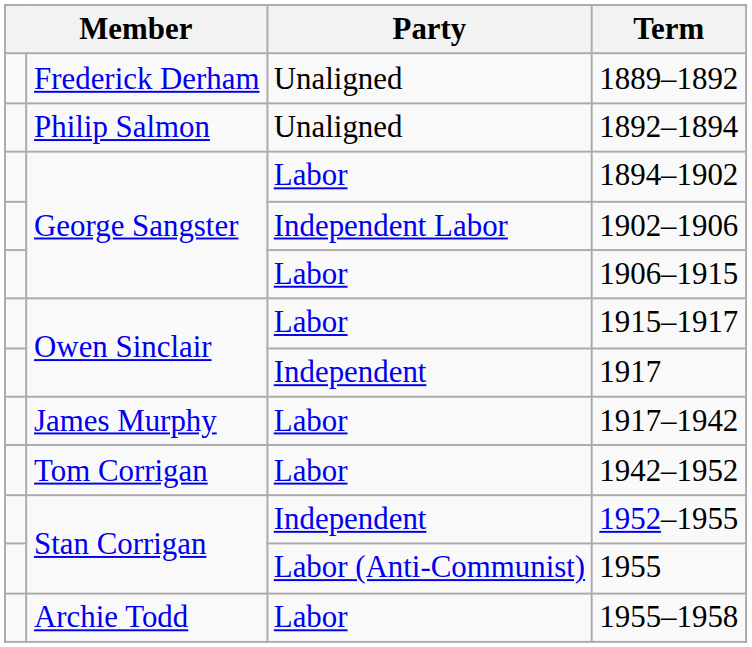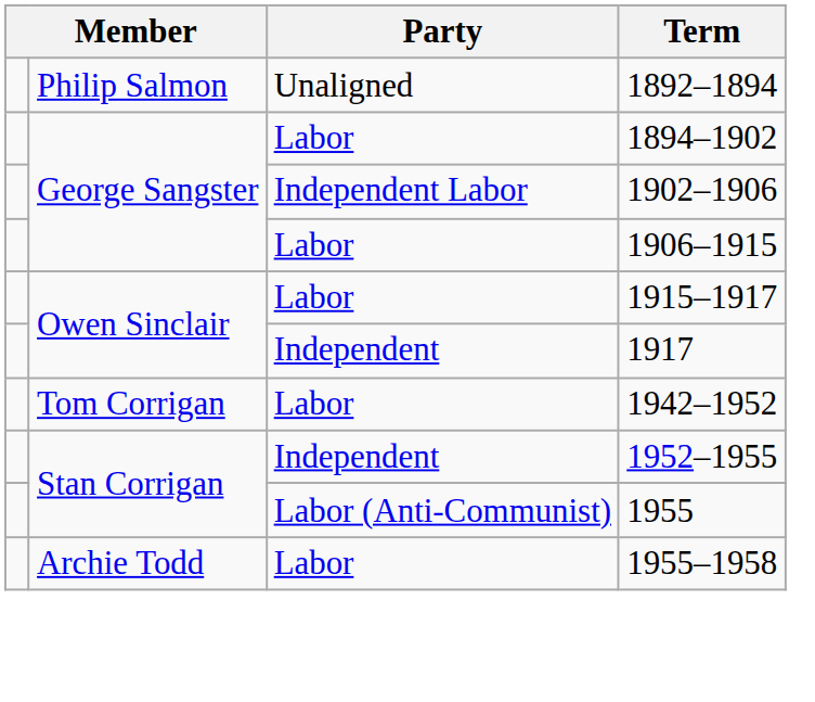 <table class="wikitable">
 <tr>
 <th colspan="2">Member</th>
 <th>Party</th>
 <th>Term</th>
-</tr>
-<tr>
-<td> </td>
-<td><a href='#'>Frederick Derham</a></td>
-<td>Unaligned</td>
-<td>1889–1892</td>
 </tr>
 <tr>
 <td> </td>
 <td><a href='#'>Philip Salmon</a></td>
 <td>Unaligned </td>
 <td>1892–1894</td>
 </tr>
 <tr>
 <td> </td>
 <td rowspan="3"><a href='#'>George Sangster</a></td>
 <td><a href='#'>Labor</a></td>
 <td>1894–1902</td>
 </tr>
 <tr>
 <td> </td>
 <td><a href='#'>Independent Labor</a></td>
 <td>1902–1906</td>
 </tr>
 <tr>
 <td> </td>
 <td><a href='#'>Labor</a></td>
 <td>1906–1915</td>
 </tr>
 <tr>
 <td> </td>
 <td rowspan="2"><a href='#'>Owen Sinclair</a></td>
 <td><a href='#'>Labor</a></td>
 <td>1915–1917</td>
 </tr>
 <tr>
 <td> </td>
 <td><a href='#'>Independent</a></td>
 <td>1917</td>
 </tr>
 <tr>
 <td> </td>
-<td><a href='#'>James Murphy</a></td>
-<td><a href='#'>Labor</a></td>
-<td>1917–1942</td>
-</tr>
-<tr>
-<td> </td>
 <td><a href='#'>Tom Corrigan</a></td>
 <td><a href='#'>Labor</a></td>
 <td>1942–1952</td>
 </tr>
 <tr>
 <td> </td>
 <td rowspan="2"><a href='#'>Stan Corrigan</a></td>
 <td><a href='#'>Independent</a></td>
 <td><a href='#'>1952</a>–1955</td>
 </tr>
 <tr>
 <td> </td>
 <td><a href='#'>Labor (Anti-Communist)</a></td>
 <td>1955</td>
 </tr>
 <tr>
 <td> </td>
 <td><a href='#'>Archie Todd</a></td>
 <td><a href='#'>Labor</a></td>
 <td>1955–1958</td>
 </tr>
 </table>
